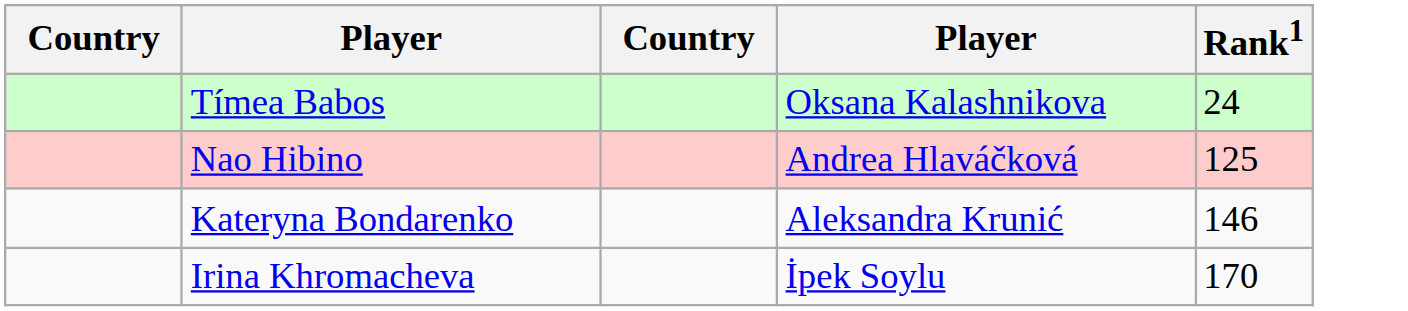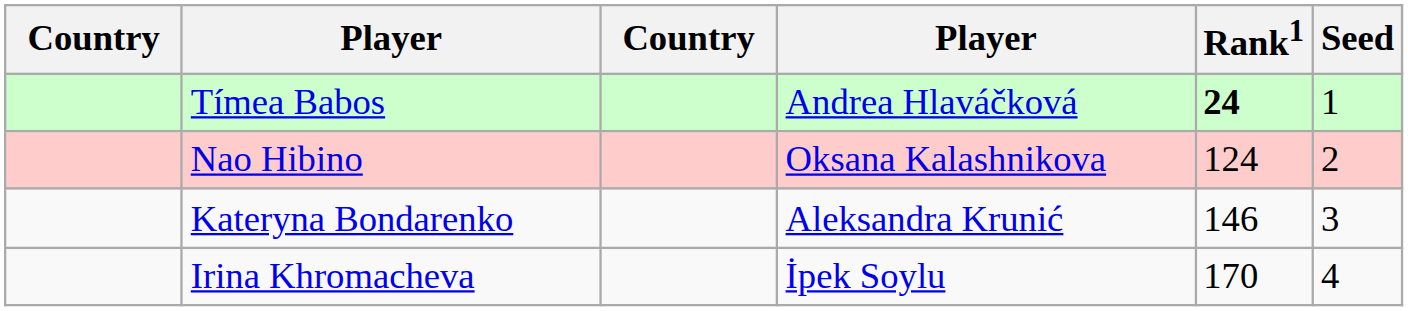 <table class="sortable wikitable">
 <tr>
 <th width="70">Country</th>
 <th width="175">Player</th>
 <th width="70">Country</th>
 <th width="175">Player</th>
 <th>Rank<sup>1</sup></th>
+<th>Seed</th>
 </tr>
 <tr style="background:#cfc;">
 <td></td>
 <td><a href='#'>Tímea Babos</a></td>
 <td></td>
-<td><a href='#'>Oksana Kalashnikova</a></td>
-<td>24</td>
+<td><a href='#'>Andrea Hlaváčková</a></td>
+<td><strong>24</strong></td>
+<td>1</td>
 </tr>
 <tr style="background:#fcc;">
 <td></td>
 <td><a href='#'>Nao Hibino</a></td>
 <td></td>
-<td><a href='#'>Andrea Hlaváčková</a></td>
-<td>125</td>
+<td><a href='#'>Oksana Kalashnikova</a></td>
+<td>124</td>
+<td>2</td>
 </tr>
 <tr>
 <td></td>
 <td><a href='#'>Kateryna Bondarenko</a></td>
 <td></td>
 <td><a href='#'>Aleksandra Krunić</a></td>
 <td>146</td>
+<td>3</td>
 </tr>
 <tr>
 <td></td>
 <td><a href='#'>Irina Khromacheva</a></td>
 <td></td>
 <td><a href='#'>İpek Soylu</a></td>
 <td>170</td>
+<td>4</td>
 </tr>
 </table>
